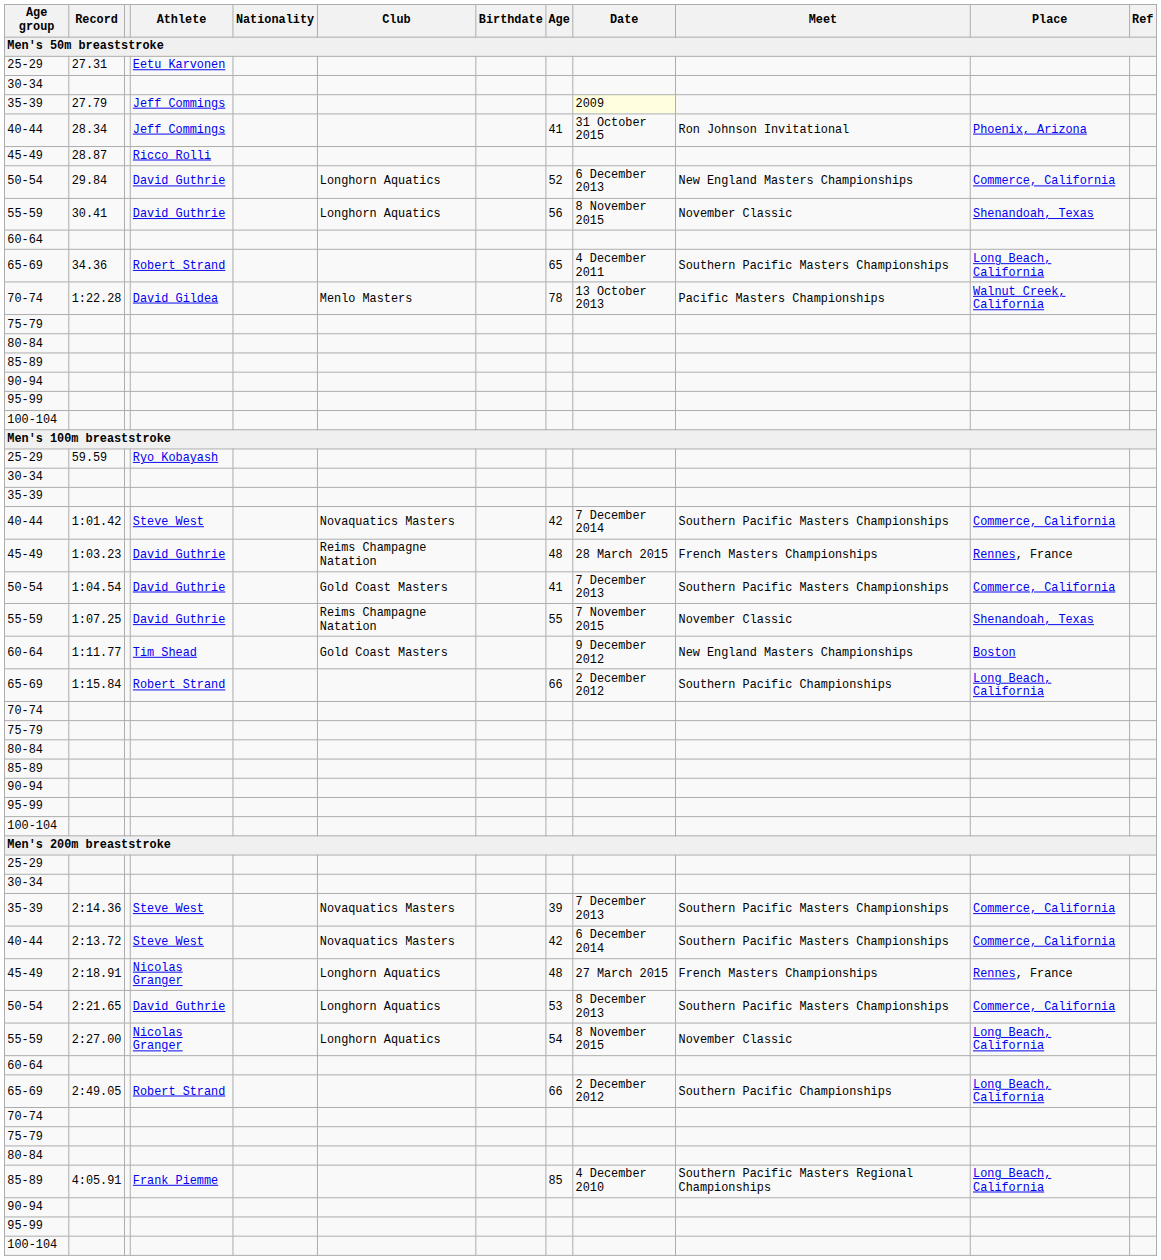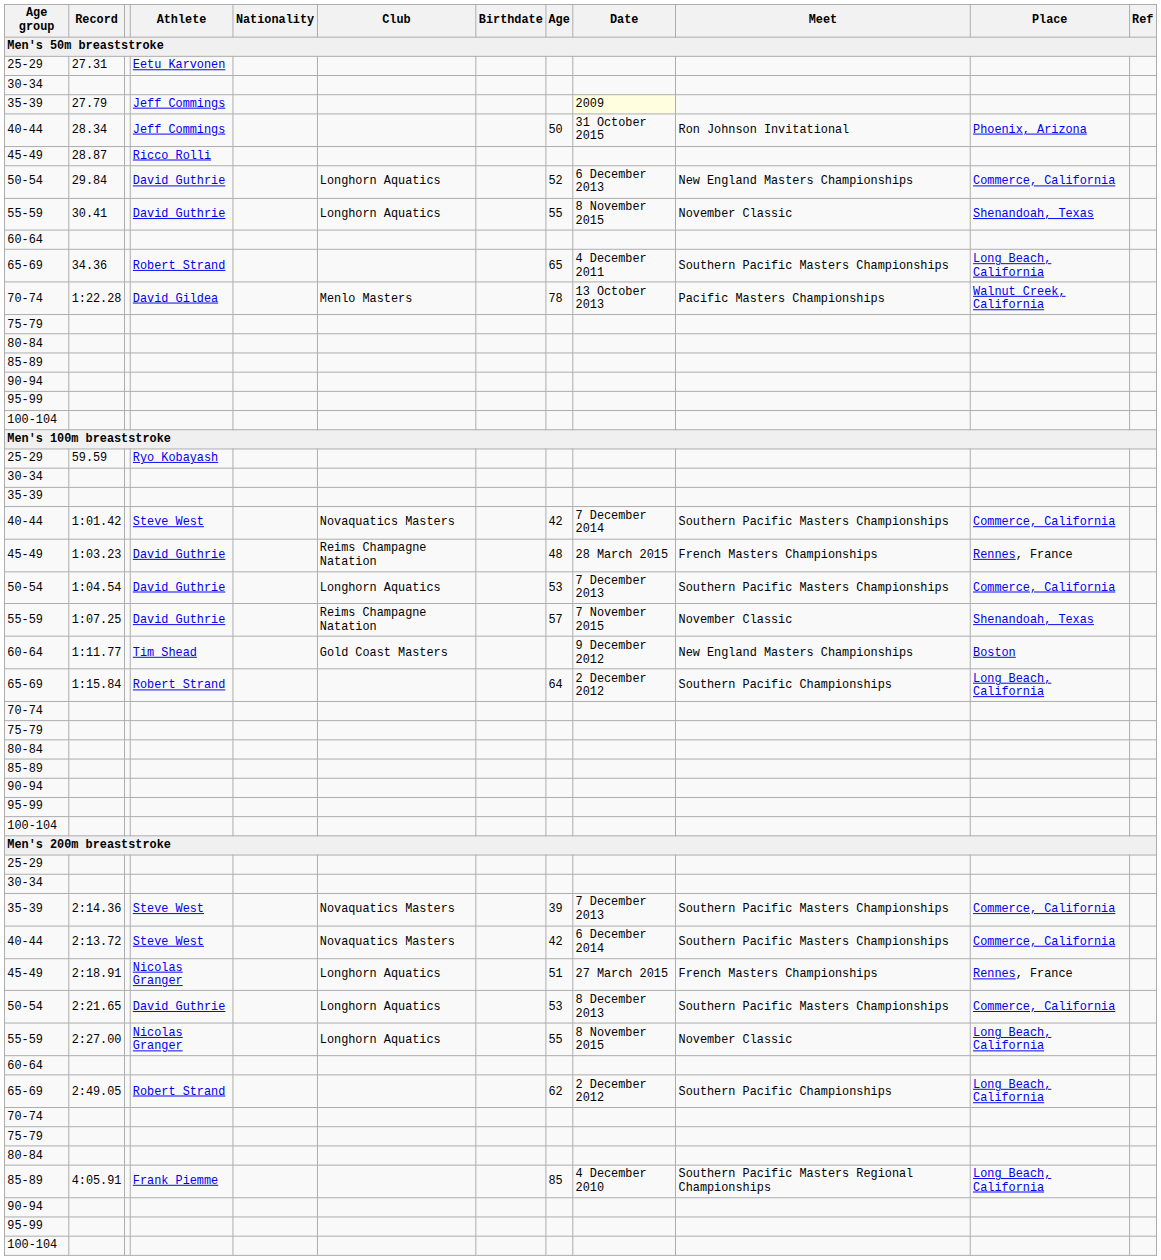 <table class="wikitable" style="font-size:95%; width: 95%;">
 <tr>
 <th>Age group</th>
 <th>Record</th>
 <th></th>
 <th>Athlete</th>
 <th>Nationality</th>
 <th>Club</th>
 <th>Birthdate</th>
 <th>Age</th>
 <th>Date</th>
 <th>Meet</th>
 <th>Place</th>
 <th>Ref</th>
 </tr>
 <tr style="background:#f0f0f0;">
 <td colspan=12><strong>Men's 50m breaststroke</strong></td>
 </tr>
 <tr>
 <td>25-29</td>
 <td>27.31</td>
 <td></td>
 <td><a href='#'>Eetu Karvonen</a></td>
 <td></td>
 <td></td>
 <td></td>
 <td></td>
 <td></td>
 <td></td>
 <td></td>
 <td></td>
 </tr>
 <tr>
 <td>30-34</td>
 <td></td>
 <td></td>
 <td></td>
 <td></td>
 <td></td>
 <td></td>
 <td></td>
 <td></td>
 <td></td>
 <td></td>
 <td></td>
 </tr>
 <tr>
 <td>35-39</td>
 <td>27.79</td>
 <td></td>
 <td><a href='#'>Jeff Commings</a></td>
 <td></td>
 <td></td>
 <td></td>
 <td></td>
 <td style="background: lightyellow;">2009</td>
 <td></td>
 <td></td>
 <td></td>
 </tr>
 <tr>
 <td>40-44</td>
 <td>28.34</td>
 <td></td>
 <td><a href='#'>Jeff Commings</a></td>
 <td></td>
 <td></td>
 <td></td>
-<td>41</td>
+<td>50</td>
 <td>31 October 2015</td>
 <td>Ron Johnson Invitational</td>
 <td><a href='#'>Phoenix, Arizona</a></td>
 <td></td>
 </tr>
 <tr>
 <td>45-49</td>
 <td>28.87</td>
 <td></td>
 <td><a href='#'>Ricco Rolli</a></td>
 <td></td>
 <td></td>
 <td></td>
 <td></td>
 <td></td>
 <td></td>
 <td></td>
 <td></td>
 </tr>
 <tr>
 <td>50-54</td>
 <td>29.84</td>
 <td></td>
 <td><a href='#'>David Guthrie</a></td>
 <td></td>
 <td>Longhorn Aquatics</td>
 <td></td>
 <td>52</td>
 <td>6 December 2013</td>
 <td>New England Masters Championships</td>
 <td><a href='#'>Commerce, California</a></td>
 <td></td>
 </tr>
 <tr>
 <td>55-59</td>
 <td>30.41</td>
 <td></td>
 <td><a href='#'>David Guthrie</a></td>
 <td></td>
 <td>Longhorn Aquatics</td>
 <td></td>
-<td>56</td>
+<td>55</td>
 <td>8 November 2015</td>
 <td>November Classic</td>
 <td><a href='#'>Shenandoah, Texas</a></td>
 <td></td>
 </tr>
 <tr>
 <td>60-64</td>
 <td></td>
 <td></td>
 <td></td>
 <td></td>
 <td></td>
 <td></td>
 <td></td>
 <td></td>
 <td></td>
 <td></td>
 <td></td>
 </tr>
 <tr>
 <td>65-69</td>
 <td>34.36</td>
 <td></td>
 <td><a href='#'>Robert Strand</a></td>
 <td></td>
 <td></td>
 <td></td>
 <td>65</td>
 <td>4 December 2011</td>
 <td>Southern Pacific Masters Championships</td>
 <td><a href='#'>Long Beach, California</a></td>
 <td></td>
 </tr>
 <tr>
 <td>70-74</td>
 <td>1:22.28</td>
 <td></td>
 <td><a href='#'>David Gildea</a></td>
 <td></td>
 <td>Menlo Masters</td>
 <td></td>
 <td>78</td>
 <td>13 October 2013</td>
 <td>Pacific Masters Championships</td>
 <td><a href='#'>Walnut Creek, California</a></td>
 <td></td>
 </tr>
 <tr>
 <td>75-79</td>
 <td></td>
 <td></td>
 <td></td>
 <td></td>
 <td></td>
 <td></td>
 <td></td>
 <td></td>
 <td></td>
 <td></td>
 <td></td>
 </tr>
 <tr>
 <td>80-84</td>
 <td></td>
 <td></td>
 <td></td>
 <td></td>
 <td></td>
 <td></td>
 <td></td>
 <td></td>
 <td></td>
 <td></td>
 <td></td>
 </tr>
 <tr>
 <td>85-89</td>
 <td></td>
 <td></td>
 <td></td>
 <td></td>
 <td></td>
 <td></td>
 <td></td>
 <td></td>
 <td></td>
 <td></td>
 <td></td>
 </tr>
 <tr>
 <td>90-94</td>
 <td></td>
 <td></td>
 <td></td>
 <td></td>
 <td></td>
 <td></td>
 <td></td>
 <td></td>
 <td></td>
 <td></td>
 <td></td>
 </tr>
 <tr>
 <td>95-99</td>
 <td></td>
 <td></td>
 <td></td>
 <td></td>
 <td></td>
 <td></td>
 <td></td>
 <td></td>
 <td></td>
 <td></td>
 <td></td>
 </tr>
 <tr>
 <td>100-104</td>
 <td></td>
 <td></td>
 <td></td>
 <td></td>
 <td></td>
 <td></td>
 <td></td>
 <td></td>
 <td></td>
 <td></td>
 <td></td>
 </tr>
 <tr style="background:#f0f0f0;">
 <td colspan=12><strong>Men's 100m breaststroke</strong></td>
 </tr>
 <tr>
 <td>25-29</td>
 <td>59.59</td>
 <td></td>
 <td><a href='#'>Ryo Kobayash</a></td>
 <td></td>
 <td></td>
 <td></td>
 <td></td>
 <td></td>
 <td></td>
 <td></td>
 <td></td>
 </tr>
 <tr>
 <td>30-34</td>
 <td></td>
 <td></td>
 <td></td>
 <td></td>
 <td></td>
 <td></td>
 <td></td>
 <td></td>
 <td></td>
 <td></td>
 <td></td>
 </tr>
 <tr>
 <td>35-39</td>
 <td></td>
 <td></td>
 <td></td>
 <td></td>
 <td></td>
 <td></td>
 <td></td>
 <td></td>
 <td></td>
 <td></td>
 <td></td>
 </tr>
 <tr>
 <td>40-44</td>
 <td>1:01.42</td>
 <td></td>
 <td><a href='#'>Steve West</a></td>
 <td></td>
 <td>Novaquatics Masters</td>
 <td></td>
 <td>42</td>
 <td>7 December 2014</td>
 <td>Southern Pacific Masters Championships</td>
 <td><a href='#'>Commerce, California</a></td>
 <td></td>
 </tr>
 <tr>
 <td>45-49</td>
 <td>1:03.23</td>
 <td></td>
 <td><a href='#'>David Guthrie</a></td>
 <td></td>
 <td>Reims Champagne Natation</td>
 <td></td>
 <td>48</td>
 <td>28 March 2015</td>
 <td>French Masters Championships</td>
 <td><a href='#'>Rennes</a>, France</td>
 <td></td>
 </tr>
 <tr>
 <td>50-54</td>
 <td>1:04.54</td>
 <td></td>
 <td><a href='#'>David Guthrie</a></td>
 <td></td>
-<td>Gold Coast Masters</td>
+<td>Longhorn Aquatics</td>
 <td></td>
-<td>41</td>
+<td>53</td>
 <td>7 December 2013</td>
 <td>Southern Pacific Masters Championships</td>
 <td><a href='#'>Commerce, California</a></td>
 <td></td>
 </tr>
 <tr>
 <td>55-59</td>
 <td>1:07.25</td>
 <td></td>
 <td><a href='#'>David Guthrie</a></td>
 <td></td>
 <td>Reims Champagne Natation</td>
 <td></td>
-<td>55</td>
+<td>57</td>
 <td>7 November 2015</td>
 <td>November Classic</td>
 <td><a href='#'>Shenandoah, Texas</a></td>
 <td></td>
 </tr>
 <tr>
 <td>60-64</td>
 <td>1:11.77</td>
 <td></td>
 <td><a href='#'>Tim Shead</a></td>
 <td></td>
 <td>Gold Coast Masters</td>
 <td></td>
 <td></td>
 <td>9 December 2012</td>
 <td>New England Masters Championships</td>
 <td><a href='#'>Boston</a></td>
 <td></td>
 </tr>
 <tr>
 <td>65-69</td>
 <td>1:15.84</td>
 <td></td>
 <td><a href='#'>Robert Strand</a></td>
 <td></td>
 <td></td>
 <td></td>
-<td>66</td>
+<td>64</td>
 <td>2 December 2012</td>
 <td>Southern Pacific Championships</td>
 <td><a href='#'>Long Beach, California</a></td>
 <td></td>
 </tr>
 <tr>
 <td>70-74</td>
 <td></td>
 <td></td>
 <td></td>
 <td></td>
 <td></td>
 <td></td>
 <td></td>
 <td></td>
 <td></td>
 <td></td>
 <td></td>
 </tr>
 <tr>
 <td>75-79</td>
 <td></td>
 <td></td>
 <td></td>
 <td></td>
 <td></td>
 <td></td>
 <td></td>
 <td></td>
 <td></td>
 <td></td>
 <td></td>
 </tr>
 <tr>
 <td>80-84</td>
 <td></td>
 <td></td>
 <td></td>
 <td></td>
 <td></td>
 <td></td>
 <td></td>
 <td></td>
 <td></td>
 <td></td>
 <td></td>
 </tr>
 <tr>
 <td>85-89</td>
 <td></td>
 <td></td>
 <td></td>
 <td></td>
 <td></td>
 <td></td>
 <td></td>
 <td></td>
 <td></td>
 <td></td>
 <td></td>
 </tr>
 <tr>
 <td>90-94</td>
 <td></td>
 <td></td>
 <td></td>
 <td></td>
 <td></td>
 <td></td>
 <td></td>
 <td></td>
 <td></td>
 <td></td>
 <td></td>
 </tr>
 <tr>
 <td>95-99</td>
 <td></td>
 <td></td>
 <td></td>
 <td></td>
 <td></td>
 <td></td>
 <td></td>
 <td></td>
 <td></td>
 <td></td>
 <td></td>
 </tr>
 <tr>
 <td>100-104</td>
 <td></td>
 <td></td>
 <td></td>
 <td></td>
 <td></td>
 <td></td>
 <td></td>
 <td></td>
 <td></td>
 <td></td>
 <td></td>
 </tr>
 <tr style="background:#f0f0f0;">
 <td colspan=12><strong>Men's 200m breaststroke</strong></td>
 </tr>
 <tr>
 <td>25-29</td>
 <td></td>
 <td></td>
 <td></td>
 <td></td>
 <td></td>
 <td></td>
 <td></td>
 <td></td>
 <td></td>
 <td></td>
 <td></td>
 </tr>
 <tr>
 <td>30-34</td>
 <td></td>
 <td></td>
 <td></td>
 <td></td>
 <td></td>
 <td></td>
 <td></td>
 <td></td>
 <td></td>
 <td></td>
 <td></td>
 </tr>
 <tr>
 <td>35-39</td>
 <td>2:14.36</td>
 <td></td>
 <td><a href='#'>Steve West</a></td>
 <td></td>
 <td>Novaquatics Masters</td>
 <td></td>
 <td>39</td>
 <td>7 December 2013</td>
 <td>Southern Pacific Masters Championships</td>
 <td><a href='#'>Commerce, California</a></td>
 <td></td>
 </tr>
 <tr>
 <td>40-44</td>
 <td>2:13.72</td>
 <td></td>
 <td><a href='#'>Steve West</a></td>
 <td></td>
 <td>Novaquatics Masters</td>
 <td></td>
 <td>42</td>
 <td>6 December 2014</td>
 <td>Southern Pacific Masters Championships</td>
 <td><a href='#'>Commerce, California</a></td>
 <td></td>
 </tr>
 <tr>
 <td>45-49</td>
 <td>2:18.91</td>
 <td></td>
 <td><a href='#'>Nicolas Granger</a></td>
 <td></td>
 <td>Longhorn Aquatics</td>
 <td></td>
-<td>48</td>
+<td>51</td>
 <td>27 March 2015</td>
 <td>French Masters Championships</td>
 <td><a href='#'>Rennes</a>, France</td>
 <td></td>
 </tr>
 <tr>
 <td>50-54</td>
 <td>2:21.65</td>
 <td></td>
 <td><a href='#'>David Guthrie</a></td>
 <td></td>
 <td>Longhorn Aquatics</td>
 <td></td>
 <td>53</td>
 <td>8 December 2013</td>
 <td>Southern Pacific Masters Championships</td>
 <td><a href='#'>Commerce, California</a></td>
 <td></td>
 </tr>
 <tr>
 <td>55-59</td>
 <td>2:27.00</td>
 <td></td>
 <td><a href='#'>Nicolas Granger</a></td>
 <td></td>
 <td>Longhorn Aquatics</td>
 <td></td>
-<td>54</td>
+<td>55</td>
 <td>8 November 2015</td>
 <td>November Classic</td>
 <td><a href='#'>Long Beach, California</a></td>
 <td></td>
 </tr>
 <tr>
 <td>60-64</td>
 <td></td>
 <td></td>
 <td></td>
 <td></td>
 <td></td>
 <td></td>
 <td></td>
 <td></td>
 <td></td>
 <td></td>
 <td></td>
 </tr>
 <tr>
 <td>65-69</td>
 <td>2:49.05</td>
 <td></td>
 <td><a href='#'>Robert Strand</a></td>
 <td></td>
 <td></td>
 <td></td>
-<td>66</td>
+<td>62</td>
 <td>2 December 2012</td>
 <td>Southern Pacific Championships</td>
 <td><a href='#'>Long Beach, California</a></td>
 <td></td>
 </tr>
 <tr>
 <td>70-74</td>
 <td></td>
 <td></td>
 <td></td>
 <td></td>
 <td></td>
 <td></td>
 <td></td>
 <td></td>
 <td></td>
 <td></td>
 <td></td>
 </tr>
 <tr>
 <td>75-79</td>
 <td></td>
 <td></td>
 <td></td>
 <td></td>
 <td></td>
 <td></td>
 <td></td>
 <td></td>
 <td></td>
 <td></td>
 <td></td>
 </tr>
 <tr>
 <td>80-84</td>
 <td></td>
 <td></td>
 <td></td>
 <td></td>
 <td></td>
 <td></td>
 <td></td>
 <td></td>
 <td></td>
 <td></td>
 <td></td>
 </tr>
 <tr>
 <td>85-89</td>
 <td>4:05.91</td>
 <td></td>
 <td><a href='#'>Frank Piemme</a></td>
 <td></td>
 <td></td>
 <td></td>
 <td>85</td>
 <td>4 December 2010</td>
 <td>Southern Pacific Masters Regional Championships</td>
 <td><a href='#'>Long Beach, California</a></td>
 <td></td>
 </tr>
 <tr>
 <td>90-94</td>
 <td></td>
 <td></td>
 <td></td>
 <td></td>
 <td></td>
 <td></td>
 <td></td>
 <td></td>
 <td></td>
 <td></td>
 <td></td>
 </tr>
 <tr>
 <td>95-99</td>
 <td></td>
 <td></td>
 <td></td>
 <td></td>
 <td></td>
 <td></td>
 <td></td>
 <td></td>
 <td></td>
 <td></td>
 <td></td>
 </tr>
 <tr>
 <td>100-104</td>
 <td></td>
 <td></td>
 <td></td>
 <td></td>
 <td></td>
 <td></td>
 <td></td>
 <td></td>
 <td></td>
 <td></td>
 <td></td>
 </tr>
 </table>
